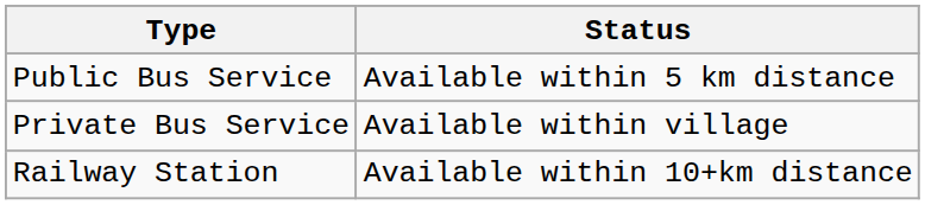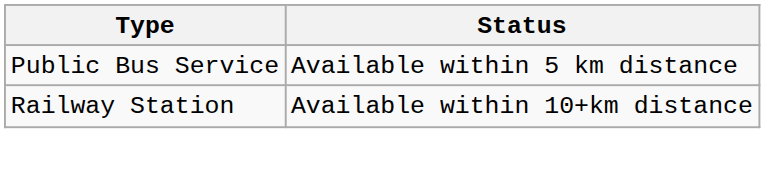 <table class="wikitable">
 <tr>
 <th>Type</th>
 <th>Status</th>
 </tr>
 <tr>
 <td>Public Bus Service</td>
 <td>Available within 5 km distance</td>
 </tr>
 <tr>
-<td>Private Bus Service</td>
-<td>Available within village</td>
-</tr>
-<tr>
 <td>Railway Station</td>
 <td>Available within 10+km distance</td>
 </tr>
 </table>
